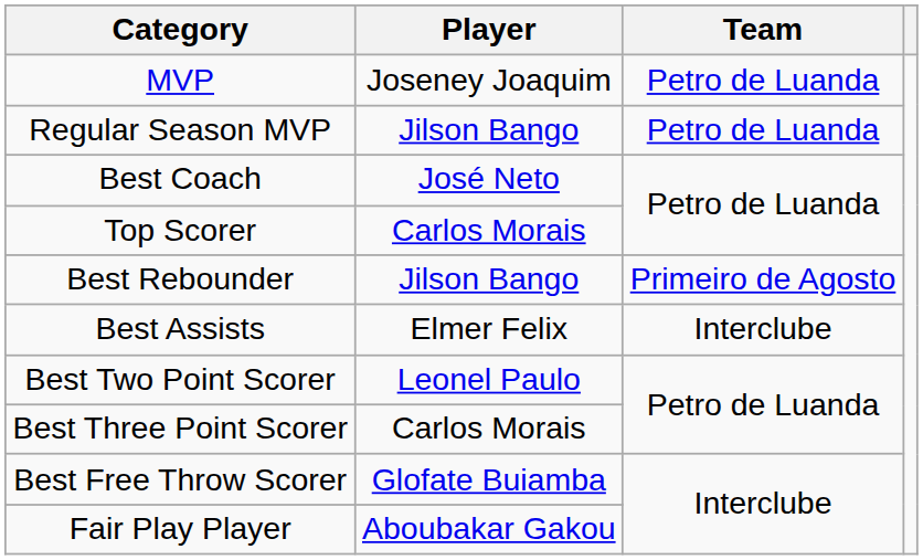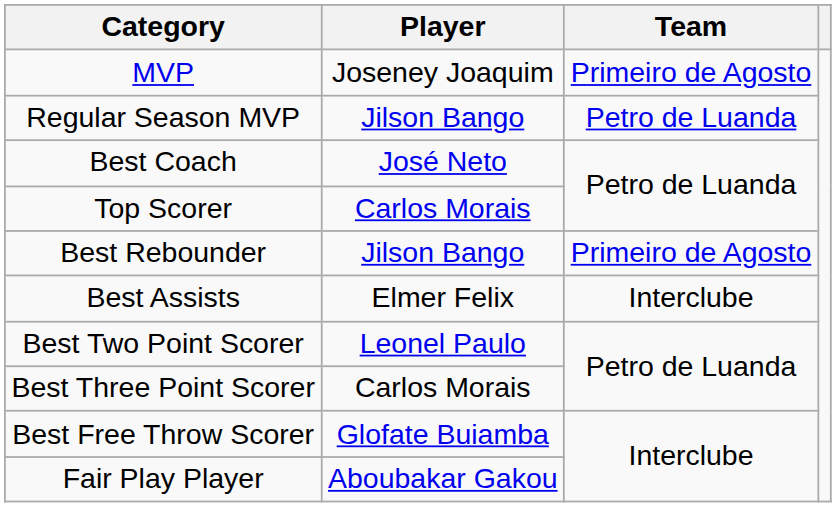 <table class="wikitable" style="text-align:center;">
 <tr>
 <th>Category</th>
 <th>Player</th>
 <th>Team</th>
 <th></th>
 </tr>
 <tr>
 <td><a href='#'>MVP</a></td>
 <td>Joseney Joaquim</td>
-<td><a href='#'>Petro de Luanda</a></td>
+<td><a href='#'>Primeiro de Agosto</a></td>
 <td rowspan=10></td>
 </tr>
 <tr>
 <td>Regular Season MVP</td>
 <td><a href='#'>Jilson Bango</a></td>
 <td><a href='#'>Petro de Luanda</a></td>
 </tr>
 <tr>
 <td>Best Coach</td>
 <td><a href='#'>José Neto</a></td>
 <td rowspan=2>Petro de Luanda</td>
 </tr>
 <tr>
 <td>Top Scorer</td>
 <td><a href='#'> Carlos Morais</a></td>
 </tr>
 <tr>
 <td>Best Rebounder</td>
 <td><a href='#'>Jilson Bango</a></td>
 <td><a href='#'>Primeiro de Agosto</a></td>
 </tr>
 <tr>
 <td>Best Assists</td>
 <td>Elmer Felix</td>
 <td>Interclube</td>
 </tr>
 <tr>
 <td>Best Two Point Scorer</td>
 <td><a href='#'>Leonel Paulo</a></td>
 <td rowspan=2>Petro de Luanda</td>
 </tr>
 <tr>
 <td>Best Three Point Scorer</td>
 <td>Carlos Morais</td>
 </tr>
 <tr>
 <td>Best Free Throw Scorer</td>
 <td><a href='#'>Glofate Buiamba</a></td>
 <td rowspan=2>Interclube</td>
 </tr>
 <tr>
 <td>Fair Play Player</td>
 <td><a href='#'>Aboubakar Gakou</a></td>
 </tr>
 </table>
